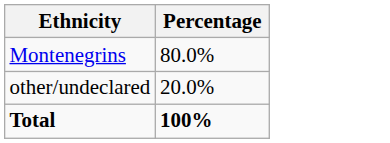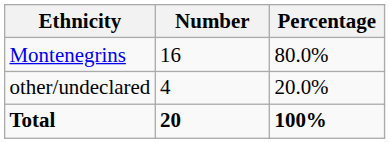 <table class="wikitable">
 <tr>
 <th width="100px">Ethnicity</th>
+<th width="80px">Number</th>
 <th width="80px">Percentage</th>
 </tr>
 <tr>
 <td><a href='#'>Montenegrins</a></td>
+<td>16</td>
 <td>80.0%</td>
 </tr>
 <tr>
 <td>other/undeclared</td>
+<td>4</td>
 <td>20.0%</td>
 </tr>
 <tr>
 <td><strong>Total</strong></td>
+<td><strong>20</strong></td>
 <td><strong>100%</strong></td>
 </tr>
 </table>
